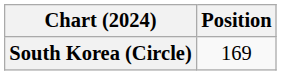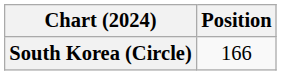 <table class="wikitable plainrowheaders" style="text-align:center">
 <tr>
 <th scope="col">Chart (2024)</th>
 <th scope="col">Position</th>
 </tr>
 <tr>
 <th scope="row">South Korea (Circle)</th>
-<td>169</td>
+<td>166</td>
 </tr>
 </table>
